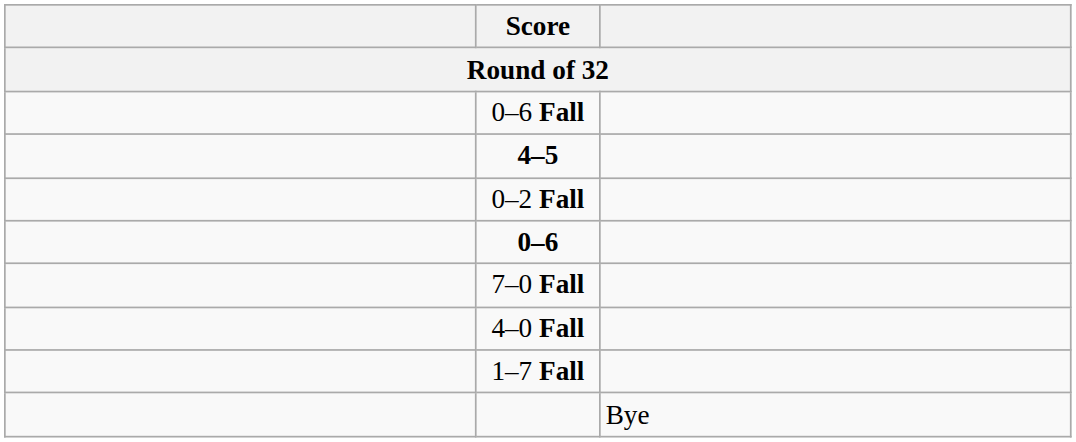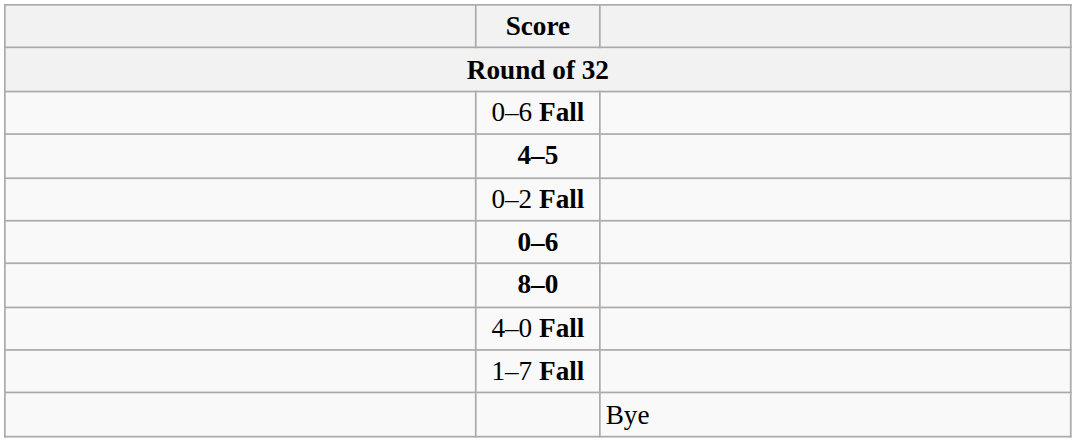 <table class="wikitable" style="text-align: left;">
 <tr>
 <th align="right" width="270"></th>
 <th width="65">Score</th>
 <th align="left" width="270"></th>
 </tr>
 <tr>
 <th colspan="3">Round of 32</th>
 </tr>
 <tr>
 <td></td>
 <td align=center>0–6 <strong>Fall</strong></td>
 <td><strong></strong></td>
 </tr>
 <tr>
 <td></td>
 <td align=center><strong>4–5</strong></td>
 <td><strong></strong></td>
 </tr>
 <tr>
 <td></td>
 <td align=center>0–2 <strong>Fall</strong></td>
 <td><strong></strong></td>
 </tr>
 <tr>
 <td></td>
 <td align=center><strong>0–6</strong></td>
 <td><strong></strong></td>
 </tr>
 <tr>
 <td><strong></strong></td>
-<td align=center>7–0 <strong>Fall</strong></td>
+<td align=center><strong>8–0</strong></td>
 <td></td>
 </tr>
 <tr>
 <td><strong></strong></td>
 <td align=center>4–0 <strong>Fall</strong></td>
 <td></td>
 </tr>
 <tr>
 <td></td>
 <td align=center>1–7 <strong>Fall</strong></td>
 <td><strong></strong></td>
 </tr>
 <tr>
 <td><strong></strong></td>
 <td align="center"></td>
 <td>Bye</td>
 </tr>
 </table>
